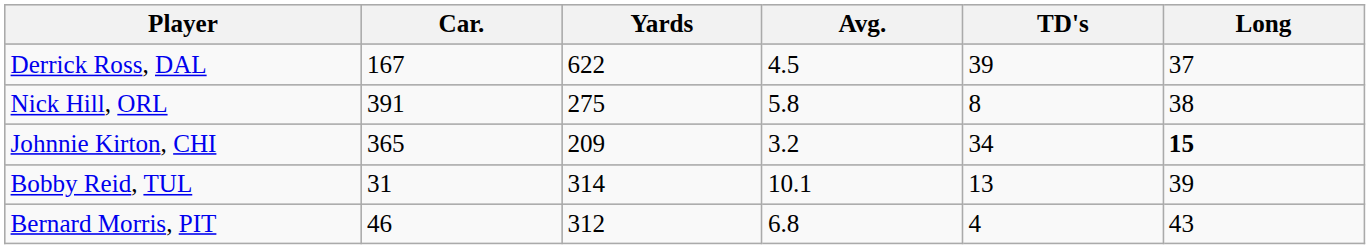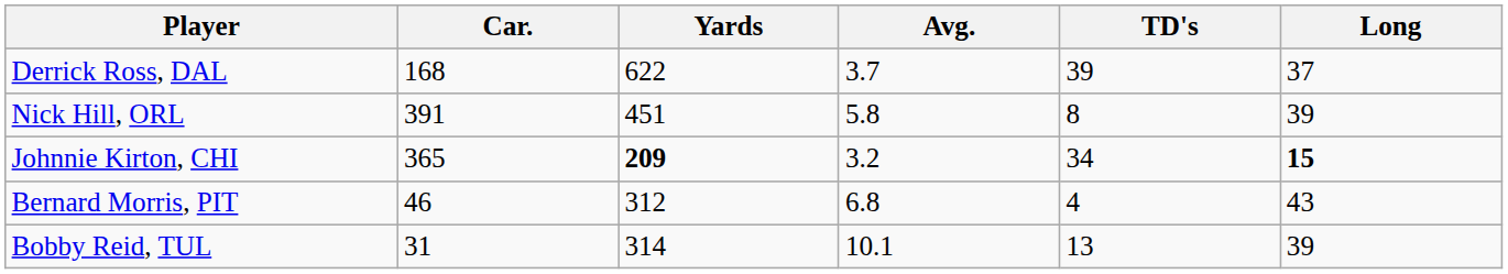 <table class="wikitable sortable">
 <tr>
 <th bgcolor="#DDDDFF" width="16%">Player</th>
 <th bgcolor="#DDDDFF" width="9%">Car.</th>
 <th bgcolor="#DDDDFF" width="9%">Yards</th>
 <th bgcolor="#DDDDFF" width="9%">Avg.</th>
 <th bgcolor="#DDDDFF" width="9%">TD's</th>
 <th bgcolor="#DDDDFF" width="9%">Long</th>
 </tr>
 <tr>
 <td><a href='#'>Derrick Ross</a>, <a href='#'>DAL</a></td>
-<td>167</td>
+<td>168</td>
 <td>622</td>
-<td>4.5</td>
+<td>3.7</td>
 <td>39</td>
 <td>37</td>
 </tr>
 <tr>
 <td><a href='#'>Nick Hill</a>, <a href='#'>ORL</a></td>
 <td>391</td>
-<td>275</td>
+<td>451</td>
 <td>5.8</td>
 <td>8</td>
-<td>38</td>
+<td>39</td>
 </tr>
 <tr>
 <td><a href='#'>Johnnie Kirton</a>, <a href='#'>CHI</a></td>
 <td>365</td>
-<td>209</td>
+<td><strong>209</strong></td>
 <td>3.2</td>
 <td>34</td>
 <td><strong>15</strong></td>
+</tr>
+<tr>
+<td><a href='#'>Bernard Morris</a>, <a href='#'>PIT</a></td>
+<td>46</td>
+<td>312</td>
+<td>6.8</td>
+<td>4</td>
+<td>43</td>
 </tr>
 <tr>
 <td><a href='#'>Bobby Reid</a>, <a href='#'>TUL</a></td>
 <td>31</td>
 <td>314</td>
 <td>10.1</td>
 <td>13</td>
 <td>39</td>
 </tr>
-<tr>
-<td><a href='#'>Bernard Morris</a>, <a href='#'>PIT</a></td>
-<td>46</td>
-<td>312</td>
-<td>6.8</td>
-<td>4</td>
-<td>43</td>
-</tr>
 </table>
